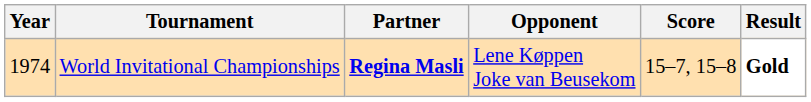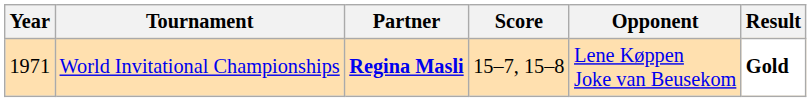 <table class="sortable wikitable" style="font-size: 90%;">
 <tr>
 <th>Year</th>
 <th>Tournament</th>
 <th>Partner</th>
+<th>Score</th>
 <th>Opponent</th>
-<th>Score</th>
 <th>Result</th>
 </tr>
 <tr style="background:#FFE0AF">
-<td align="center">1974</td>
+<td align="center">1971</td>
 <td align="left"><a href='#'>World Invitational Championships</a></td>
 <td align="left"><strong> <a href='#'>Regina Masli</a></strong></td>
+<td align="left">15–7, 15–8</td>
 <td align="left"> <a href='#'>Lene Køppen</a><br> <a href='#'>Joke van Beusekom</a></td>
-<td align="left">15–7, 15–8</td>
 <td style="text-align:left; background:white"> <strong>Gold</strong></td>
 </tr>
 </table>
